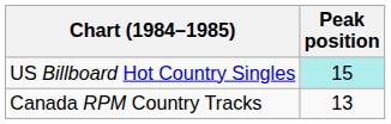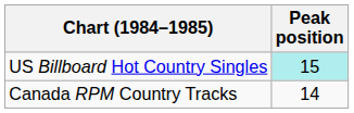 <table class="wikitable sortable">
 <tr>
 <th>Chart (1984–1985)</th>
 <th>Peak<br>position</th>
 </tr>
 <tr>
 <td>US <em>Billboard</em> <a href='#'>Hot Country Singles</a></td>
 <td align="center" style="background: paleturquoise;">15</td>
 </tr>
 <tr>
 <td>Canada <em>RPM</em> Country Tracks</td>
-<td align="center">13</td>
+<td align="center">14</td>
 </tr>
 </table>
